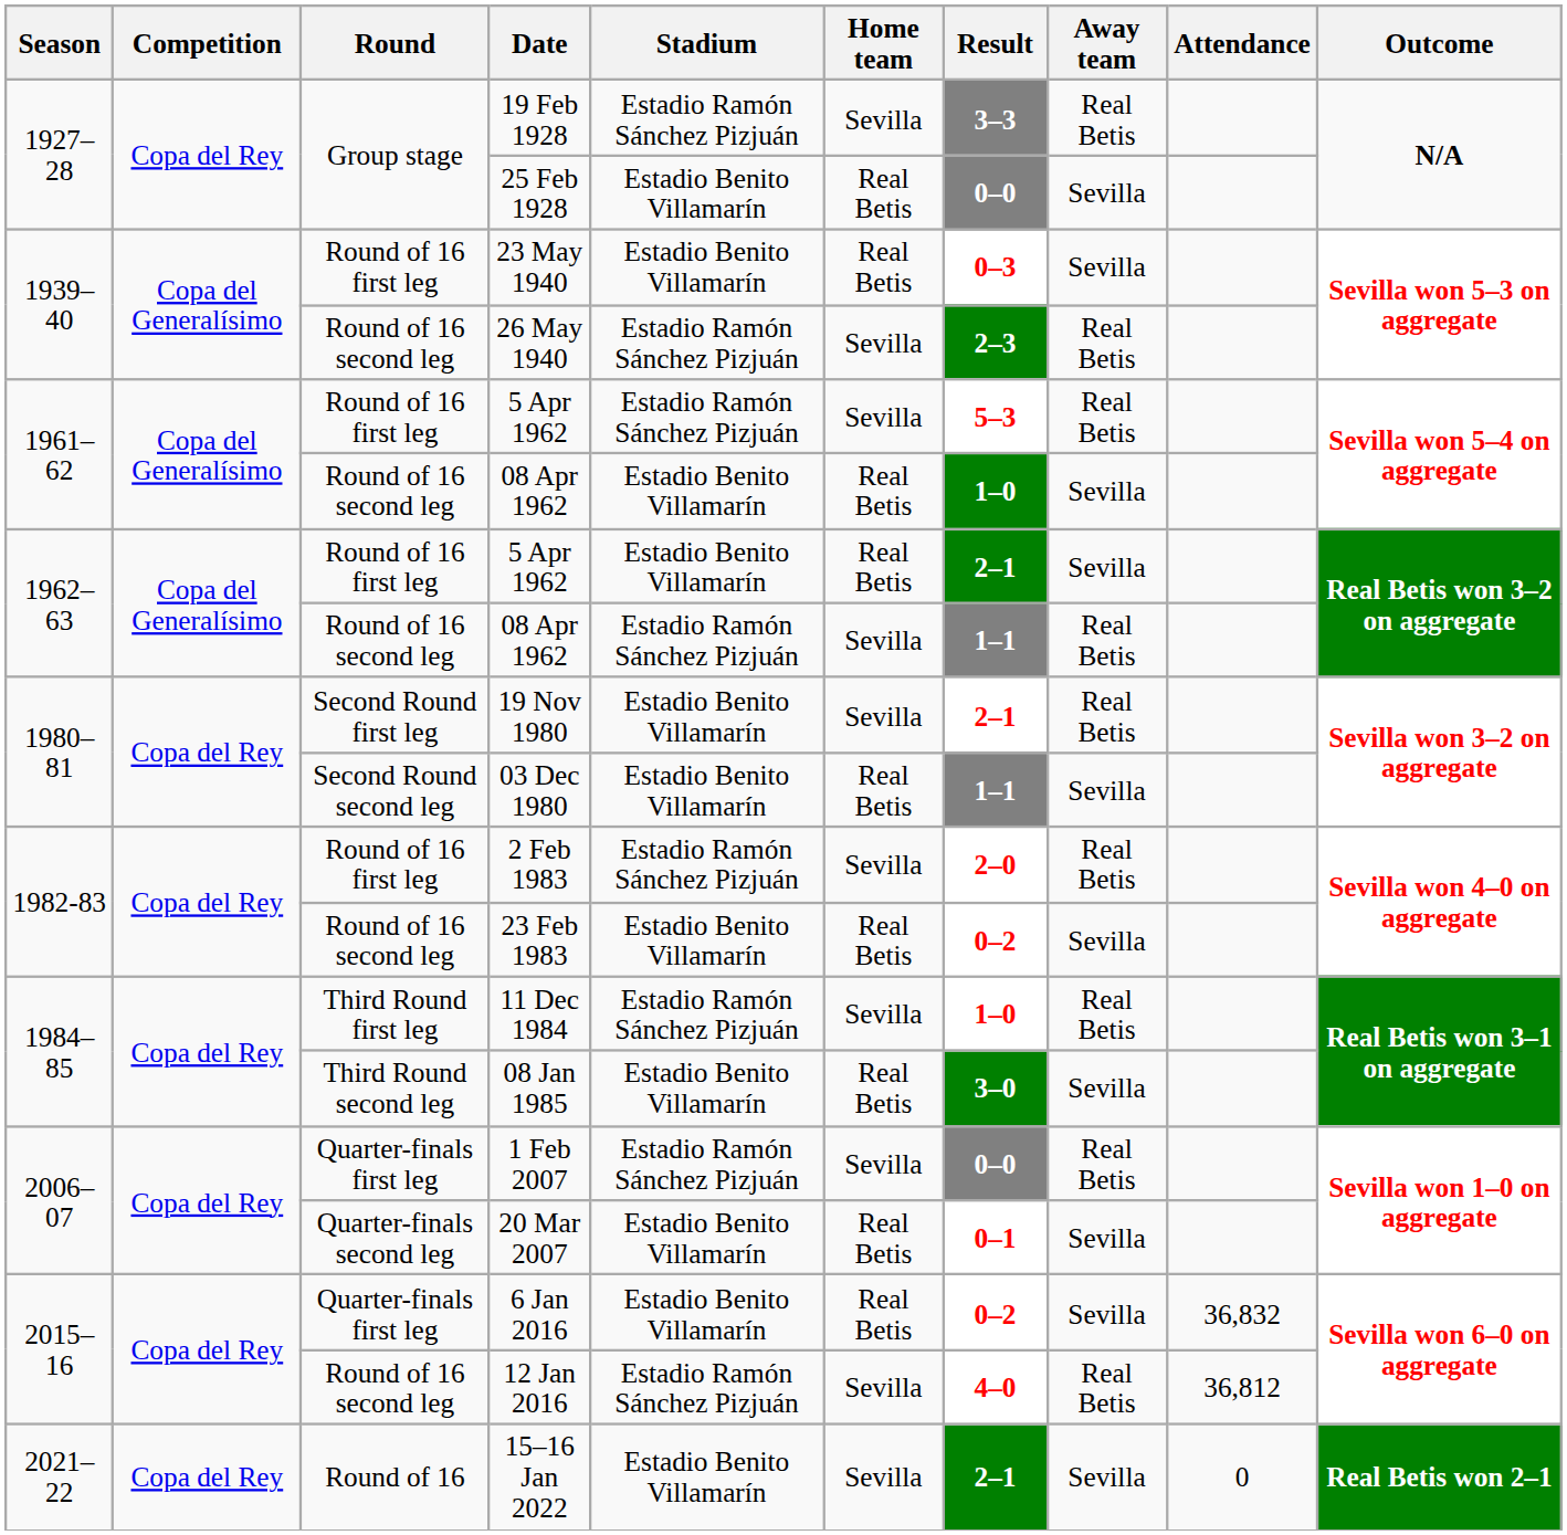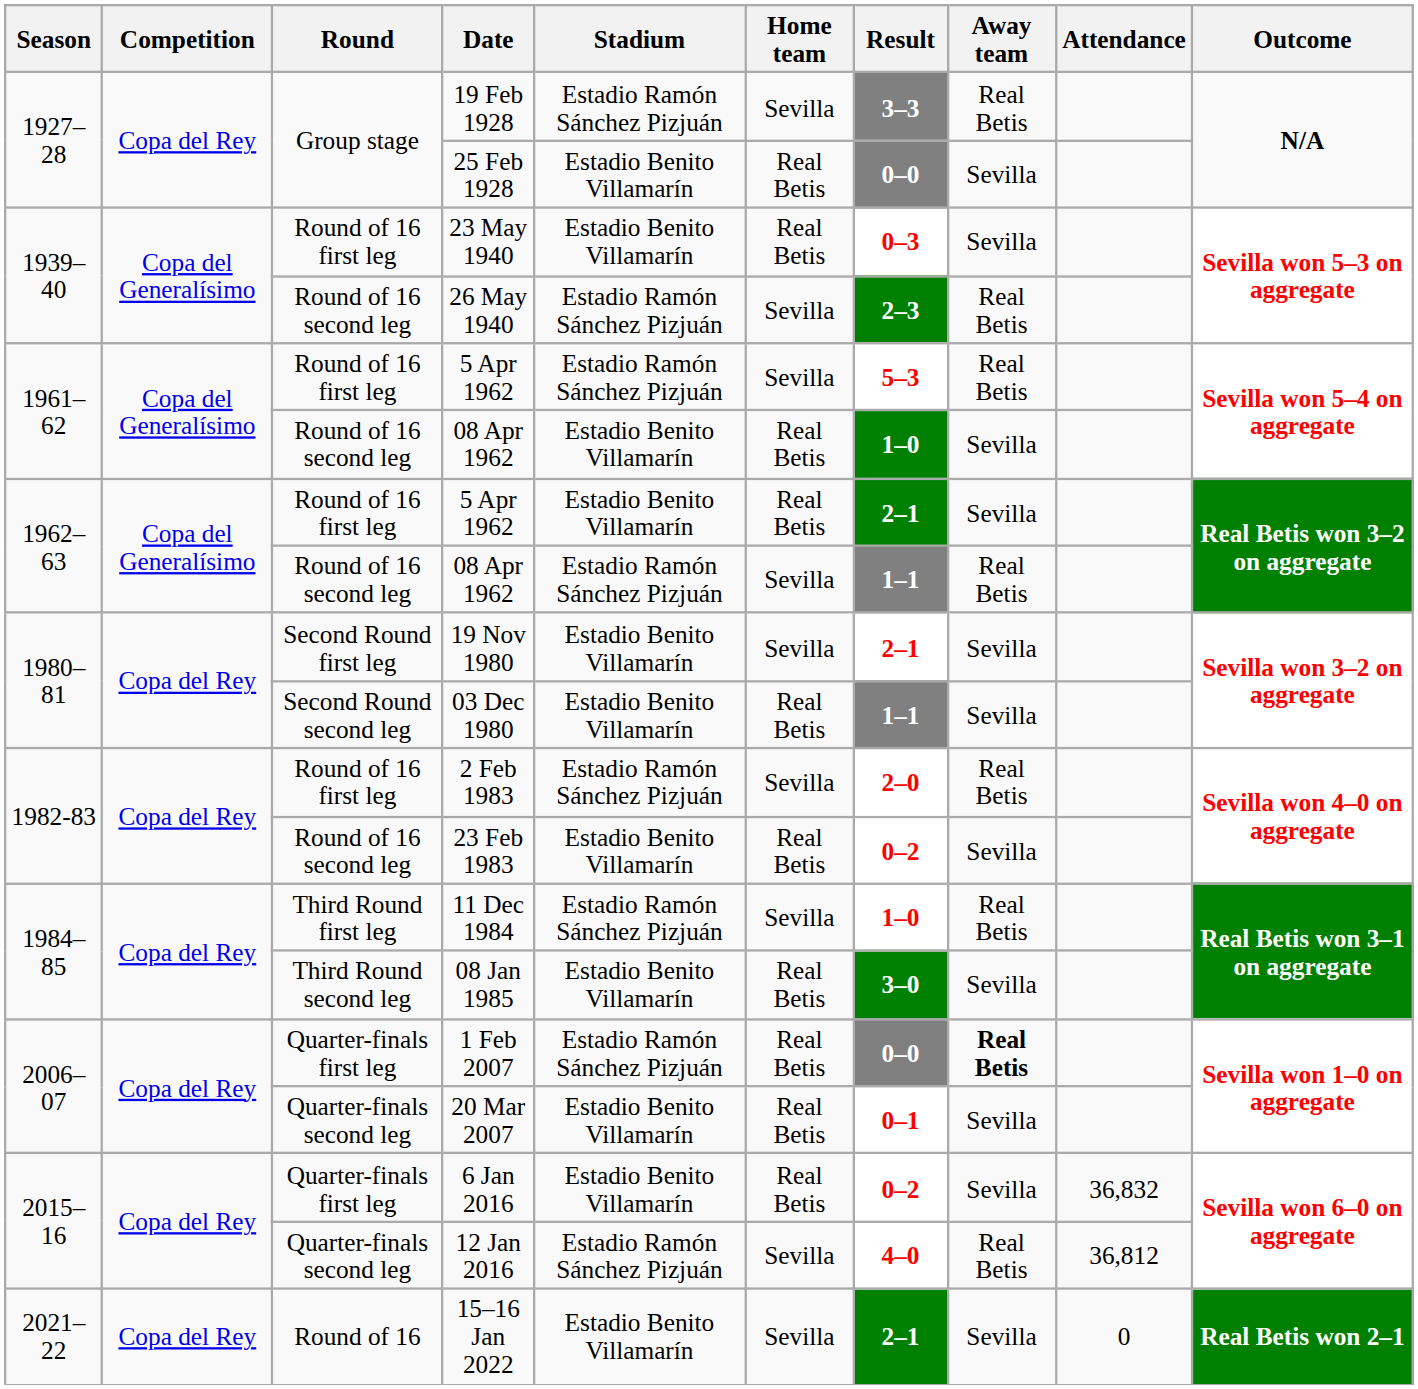 <table class="wikitable" style="text-align: center; font-size: 11px">
 <tr>
 <th width="50">Season</th>
 <th width="95">Competition</th>
 <th width="160">Round</th>
 <th width="70">Date</th>
 <th width="200">Stadium</th>
 <th width="75">Home team</th>
 <th width="50">Result</th>
 <th width="75">Away team</th>
 <th width="50">Attendance</th>
 <th width="220">Outcome</th>
 </tr>
 <tr>
 <td rowspan=2>1927–28</td>
 <td rowspan=2><a href='#'>Copa del Rey</a></td>
 <td rowspan=2>Group stage</td>
 <td>19 Feb 1928</td>
 <td>Estadio Ramón Sánchez Pizjuán</td>
 <td>Sevilla</td>
 <td style="background:#808080;color:white;"><strong>3–3</strong></td>
 <td>Real Betis</td>
 <td></td>
 <td rowspan=2><strong>N/A</strong></td>
 </tr>
 <tr>
 <td>25 Feb 1928</td>
 <td>Estadio Benito Villamarín</td>
 <td>Real Betis</td>
 <td style="background:#808080;color:white;"><strong>0–0</strong></td>
 <td>Sevilla</td>
 <td></td>
 </tr>
 <tr>
 <td rowspan=2>1939–40</td>
 <td rowspan=2><a href='#'>Copa del Generalísimo</a></td>
 <td>Round of 16 first leg</td>
 <td>23 May 1940</td>
 <td>Estadio Benito Villamarín</td>
 <td>Real Betis</td>
 <td style="background:white;color:red;"><strong>0–3</strong></td>
 <td>Sevilla</td>
 <td></td>
 <td rowspan=2 style="background:white;color:red;"><strong>Sevilla won 5–3 on aggregate</strong></td>
 </tr>
 <tr>
 <td>Round of 16 second leg</td>
 <td>26 May 1940</td>
 <td>Estadio Ramón Sánchez Pizjuán</td>
 <td>Sevilla</td>
 <td style="background:green;color:white;"><strong>2–3</strong></td>
 <td>Real Betis</td>
 <td></td>
 </tr>
 <tr>
 <td rowspan=2>1961–62</td>
 <td rowspan=2><a href='#'>Copa del Generalísimo</a></td>
 <td>Round of 16 first leg</td>
 <td>5 Apr 1962</td>
 <td>Estadio Ramón Sánchez Pizjuán</td>
 <td>Sevilla</td>
 <td style="background:white;color:red;"><strong>5–3</strong></td>
 <td>Real Betis</td>
 <td></td>
 <td rowspan=2 style="background:white;color:red;"><strong>Sevilla won 5–4 on aggregate</strong></td>
 </tr>
 <tr>
 <td>Round of 16 second leg</td>
 <td>08 Apr 1962</td>
 <td>Estadio Benito Villamarín</td>
 <td>Real Betis</td>
 <td style="background:green;color:white;"><strong>1–0</strong></td>
 <td>Sevilla</td>
 <td></td>
 </tr>
 <tr>
 <td rowspan=2>1962–63</td>
 <td rowspan=2><a href='#'>Copa del Generalísimo</a></td>
 <td>Round of 16 first leg</td>
 <td>5 Apr 1962</td>
 <td>Estadio Benito Villamarín</td>
 <td>Real Betis</td>
 <td style="background:green;color:white;"><strong>2–1</strong></td>
 <td>Sevilla</td>
 <td></td>
 <td rowspan=2 style="background:green;color:white;"><strong>Real Betis won 3–2 on aggregate</strong></td>
 </tr>
 <tr>
 <td>Round of 16 second leg</td>
 <td>08 Apr 1962</td>
 <td>Estadio Ramón Sánchez Pizjuán</td>
 <td>Sevilla</td>
 <td style="background:#808080;color:white;"><strong>1–1</strong></td>
 <td>Real Betis</td>
 <td></td>
 </tr>
 <tr>
 <td rowspan=2>1980–81</td>
 <td rowspan=2><a href='#'>Copa del Rey</a></td>
 <td>Second Round first leg</td>
 <td>19 Nov 1980</td>
 <td>Estadio Benito Villamarín</td>
 <td>Sevilla</td>
 <td style="background:white;color:red;"><strong>2–1</strong></td>
-<td>Real Betis</td>
+<td>Sevilla</td>
 <td></td>
 <td rowspan=2 style="background:white;color:red;"><strong>Sevilla won 3–2 on aggregate</strong></td>
 </tr>
 <tr>
 <td>Second Round second leg</td>
 <td>03 Dec 1980</td>
 <td>Estadio Benito Villamarín</td>
 <td>Real Betis</td>
 <td style="background:#808080;color:white;"><strong>1–1</strong></td>
 <td>Sevilla</td>
 <td></td>
 </tr>
 <tr>
 <td rowspan=2>1982-83</td>
 <td rowspan=2><a href='#'>Copa del Rey</a></td>
 <td>Round of 16 first leg</td>
 <td>2 Feb 1983</td>
 <td>Estadio Ramón Sánchez Pizjuán</td>
 <td>Sevilla</td>
 <td style="background:white;color:red;"><strong>2–0</strong></td>
 <td>Real Betis</td>
 <td></td>
 <td rowspan=2 style="background:white;color:red;"><strong>Sevilla won 4–0 on aggregate</strong></td>
 </tr>
 <tr>
 <td>Round of 16 second leg</td>
 <td>23 Feb 1983</td>
 <td>Estadio Benito Villamarín</td>
 <td>Real Betis</td>
 <td style="background:white;color:red;"><strong>0–2</strong></td>
 <td>Sevilla</td>
 <td></td>
 </tr>
 <tr>
 <td rowspan=2>1984–85</td>
 <td rowspan=2><a href='#'>Copa del Rey</a></td>
 <td>Third Round first leg</td>
 <td>11 Dec 1984</td>
 <td>Estadio Ramón Sánchez Pizjuán</td>
 <td>Sevilla</td>
 <td style="background:white;color:red;"><strong>1–0</strong></td>
 <td>Real Betis</td>
 <td></td>
 <td rowspan=2 style="background:green;color:white;"><strong>Real Betis won 3–1 on aggregate</strong></td>
 </tr>
 <tr>
 <td>Third Round second leg</td>
 <td>08 Jan 1985</td>
 <td>Estadio Benito Villamarín</td>
 <td>Real Betis</td>
 <td style="background:green;color:white;"><strong>3–0</strong></td>
 <td>Sevilla</td>
 <td></td>
 </tr>
 <tr>
 <td rowspan=2>2006–07</td>
 <td rowspan=2><a href='#'>Copa del Rey</a></td>
 <td>Quarter-finals first leg</td>
 <td>1 Feb 2007</td>
 <td>Estadio Ramón Sánchez Pizjuán</td>
-<td>Sevilla</td>
+<td>Real Betis</td>
 <td style="background:#808080;color:white;"><strong>0–0</strong></td>
-<td>Real Betis</td>
+<td><strong>Real Betis</strong></td>
 <td></td>
 <td rowspan=2 style="background:white;color:red;"><strong>Sevilla won 1–0 on aggregate</strong></td>
 </tr>
 <tr>
 <td>Quarter-finals second leg</td>
 <td>20 Mar 2007</td>
 <td>Estadio Benito Villamarín</td>
 <td>Real Betis</td>
 <td style="background:white;color:red;"><strong>0–1</strong></td>
 <td>Sevilla</td>
 <td></td>
 </tr>
 <tr>
 <td rowspan=2>2015–16</td>
 <td rowspan=2><a href='#'>Copa del Rey</a></td>
 <td>Quarter-finals first leg</td>
 <td>6 Jan 2016</td>
 <td>Estadio Benito Villamarín</td>
 <td>Real Betis</td>
 <td style="background:white;color:red;"><strong>0–2</strong></td>
 <td>Sevilla</td>
 <td>36,832</td>
 <td rowspan=2 style="background:white;color:red;"><strong>Sevilla won 6–0 on aggregate</strong></td>
 </tr>
 <tr>
-<td>Round of 16 second leg</td>
+<td>Quarter-finals second leg</td>
 <td>12 Jan 2016</td>
 <td>Estadio Ramón Sánchez Pizjuán</td>
 <td>Sevilla</td>
 <td style="background:white;color:red;"><strong>4–0</strong></td>
 <td>Real Betis</td>
 <td>36,812</td>
 </tr>
 <tr>
 <td>2021–22</td>
 <td><a href='#'>Copa del Rey</a></td>
 <td>Round of 16</td>
 <td>15–16 Jan 2022</td>
 <td>Estadio Benito Villamarín</td>
 <td>Sevilla</td>
 <td style="background:green;color:white;"><strong>2–1</strong></td>
 <td>Sevilla</td>
 <td>0</td>
 <td style="background:green;color:white;"><strong>Real Betis won 2–1</strong></td>
 </tr>
 <tr>
 </tr>
 </table>
